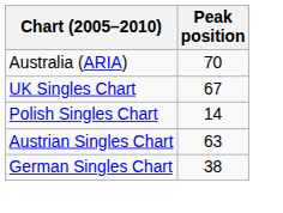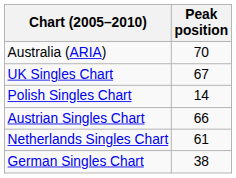 <table class="wikitable sortable">
 <tr>
 <th align="left">Chart (2005–2010)</th>
 <th align="left">Peak<br>position</th>
 </tr>
 <tr>
 <td align="left">Australia (<a href='#'>ARIA</a>)</td>
 <td style="text-align:center;">70</td>
 </tr>
 <tr>
 <td align="left"><a href='#'>UK Singles Chart</a></td>
 <td style="text-align:center;">67</td>
 </tr>
 <tr>
 <td align="left"><a href='#'>Polish Singles Chart</a></td>
 <td style="text-align:center;">14</td>
 </tr>
 <tr>
 <td align="left"><a href='#'>Austrian Singles Chart</a></td>
-<td style="text-align:center;">63</td>
+<td style="text-align:center;">66</td>
+</tr>
+<tr>
+<td align="left"><a href='#'>Netherlands Singles Chart</a></td>
+<td style="text-align:center;">61</td>
 </tr>
 <tr>
 <td align="left"><a href='#'>German Singles Chart</a></td>
 <td style="text-align:center;">38</td>
 </tr>
 </table>
